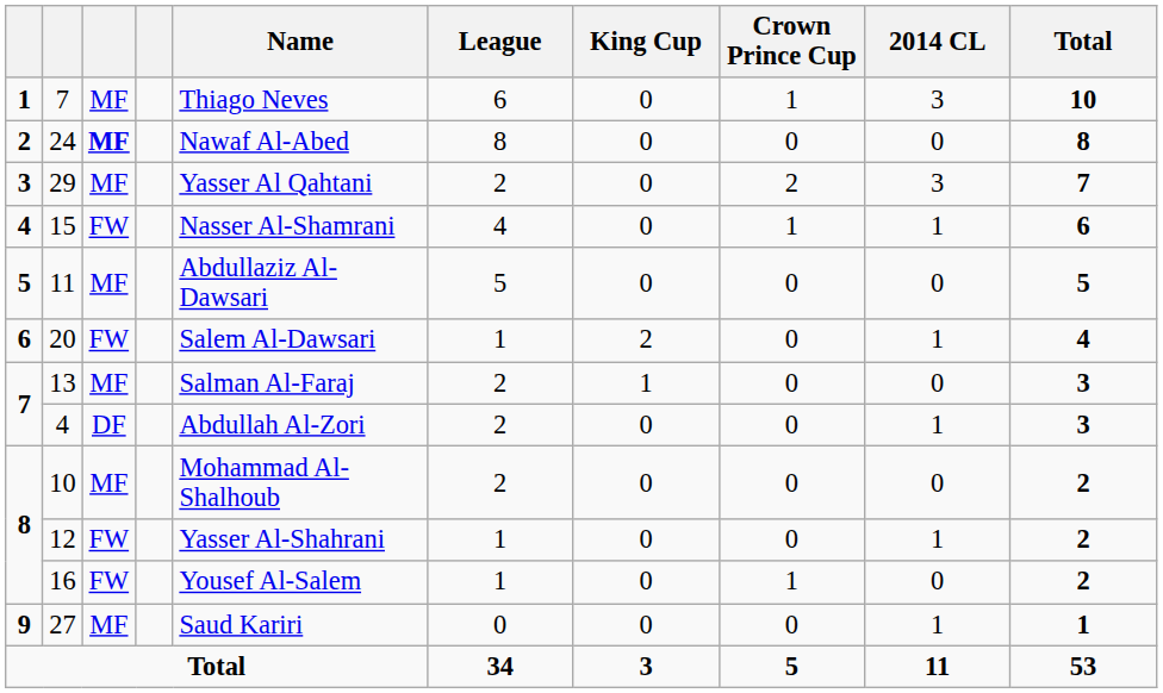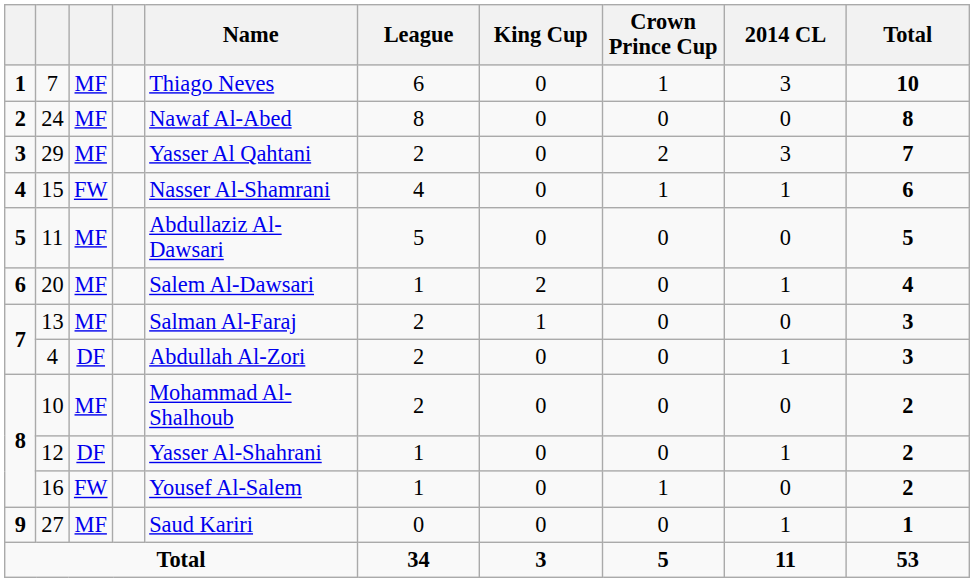 <table class="wikitable" style="text-align:center">
 <tr>
 <th width=15></th>
 <th width=15></th>
 <th width=15></th>
 <th width=15></th>
 <th width=145>Name</th>
 <th width=80><strong>League</strong></th>
 <th width=80><strong>King Cup</strong></th>
 <th width=80><strong>Crown Prince Cup</strong></th>
 <th width=80><strong>2014 CL</strong></th>
 <th width=80><strong>Total</strong></th>
 </tr>
 <tr>
 <td><strong>1</strong></td>
 <td>7</td>
 <td><a href='#'>MF</a></td>
 <td></td>
 <td align=left><a href='#'>Thiago Neves</a></td>
 <td>6</td>
 <td>0</td>
 <td>1</td>
 <td>3</td>
 <td><strong>10</strong></td>
 </tr>
 <tr>
 <td><strong>2</strong></td>
 <td>24</td>
-<td><strong><a href='#'>MF</a></strong></td>
+<td><a href='#'>MF</a></td>
 <td></td>
 <td align=left><a href='#'>Nawaf Al-Abed</a></td>
 <td>8</td>
 <td>0</td>
 <td>0</td>
 <td>0</td>
 <td><strong>8</strong></td>
 </tr>
 <tr>
 <td><strong>3</strong></td>
 <td>29</td>
 <td><a href='#'>MF</a></td>
 <td></td>
 <td align=left><a href='#'>Yasser Al Qahtani</a></td>
 <td>2</td>
 <td>0</td>
 <td>2</td>
 <td>3</td>
 <td><strong>7</strong></td>
 </tr>
 <tr>
 <td><strong>4</strong></td>
 <td>15</td>
 <td><a href='#'>FW</a></td>
 <td></td>
 <td align=left><a href='#'>Nasser Al-Shamrani</a></td>
 <td>4</td>
 <td>0</td>
 <td>1</td>
 <td>1</td>
 <td><strong>6</strong></td>
 </tr>
 <tr>
 <td><strong>5</strong></td>
 <td>11</td>
 <td><a href='#'>MF</a></td>
 <td></td>
 <td align=left><a href='#'>Abdullaziz Al-Dawsari</a></td>
 <td>5</td>
 <td>0</td>
 <td>0</td>
 <td>0</td>
 <td><strong>5</strong></td>
 </tr>
 <tr>
 <td><strong>6</strong></td>
 <td>20</td>
-<td><a href='#'>FW</a></td>
+<td><a href='#'>MF</a></td>
 <td></td>
 <td align=left><a href='#'>Salem Al-Dawsari</a></td>
 <td>1</td>
 <td>2</td>
 <td>0</td>
 <td>1</td>
 <td><strong>4</strong></td>
 </tr>
 <tr>
 <td rowspan=2><strong>7</strong></td>
 <td>13</td>
 <td><a href='#'>MF</a></td>
 <td></td>
 <td align=left><a href='#'>Salman Al-Faraj</a></td>
 <td>2</td>
 <td>1</td>
 <td>0</td>
 <td>0</td>
 <td><strong>3</strong></td>
 </tr>
 <tr>
 <td>4</td>
 <td><a href='#'>DF</a></td>
 <td></td>
 <td align=left><a href='#'>Abdullah Al-Zori</a></td>
 <td>2</td>
 <td>0</td>
 <td>0</td>
 <td>1</td>
 <td><strong>3</strong></td>
 </tr>
 <tr>
 <td rowspan=3><strong>8</strong></td>
 <td>10</td>
 <td><a href='#'>MF</a></td>
 <td></td>
 <td align=left><a href='#'>Mohammad Al-Shalhoub</a></td>
 <td>2</td>
 <td>0</td>
 <td>0</td>
 <td>0</td>
 <td><strong>2</strong></td>
 </tr>
 <tr>
 <td>12</td>
-<td><a href='#'>FW</a></td>
+<td><a href='#'>DF</a></td>
 <td></td>
 <td align=left><a href='#'>Yasser Al-Shahrani</a></td>
 <td>1</td>
 <td>0</td>
 <td>0</td>
 <td>1</td>
 <td><strong>2</strong></td>
 </tr>
 <tr>
 <td>16</td>
 <td><a href='#'>FW</a></td>
 <td></td>
 <td align=left><a href='#'>Yousef Al-Salem</a></td>
 <td>1</td>
 <td>0</td>
 <td>1</td>
 <td>0</td>
 <td><strong>2</strong></td>
 </tr>
 <tr>
 <td><strong>9</strong></td>
 <td>27</td>
 <td><a href='#'>MF</a></td>
 <td></td>
 <td align=left><a href='#'>Saud Kariri</a></td>
 <td>0</td>
 <td>0</td>
 <td>0</td>
 <td>1</td>
 <td><strong>1</strong></td>
 </tr>
 <tr>
 <td colspan=5><strong>Total</strong></td>
 <td><strong>34</strong></td>
 <td><strong>3</strong></td>
 <td><strong>5</strong></td>
 <td><strong>11</strong></td>
 <td><strong>53</strong></td>
 </tr>
 </table>
